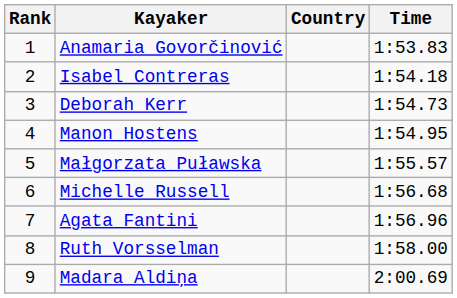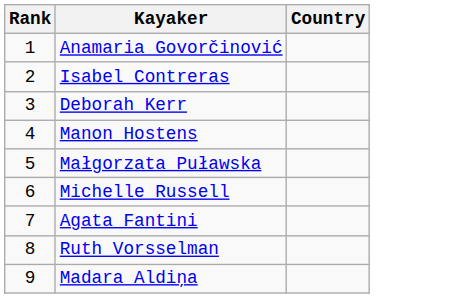 <table class="wikitable" style="text-align:center">
 <tr>
 <th>Rank</th>
 <th>Kayaker</th>
 <th>Country</th>
-<th>Time</th>
 </tr>
 <tr>
 <td>1</td>
 <td align="left"><a href='#'>Anamaria Govorčinović</a></td>
 <td align="left"></td>
-<td>1:53.83</td>
 </tr>
 <tr>
 <td>2</td>
 <td align="left"><a href='#'>Isabel Contreras</a></td>
 <td align="left"></td>
-<td>1:54.18</td>
 </tr>
 <tr>
 <td>3</td>
 <td align="left"><a href='#'>Deborah Kerr</a></td>
 <td align="left"></td>
-<td>1:54.73</td>
 </tr>
 <tr>
 <td>4</td>
 <td align="left"><a href='#'>Manon Hostens</a></td>
 <td align="left"></td>
-<td>1:54.95</td>
 </tr>
 <tr>
 <td>5</td>
 <td align="left"><a href='#'>Małgorzata Puławska</a></td>
 <td align="left"></td>
-<td>1:55.57</td>
 </tr>
 <tr>
 <td>6</td>
 <td align="left"><a href='#'>Michelle Russell</a></td>
 <td align="left"></td>
-<td>1:56.68</td>
 </tr>
 <tr>
 <td>7</td>
 <td align="left"><a href='#'>Agata Fantini</a></td>
 <td align="left"></td>
-<td>1:56.96</td>
 </tr>
 <tr>
 <td>8</td>
 <td align="left"><a href='#'>Ruth Vorsselman</a></td>
 <td align="left"></td>
-<td>1:58.00</td>
 </tr>
 <tr>
 <td>9</td>
 <td align="left"><a href='#'>Madara Aldiņa</a></td>
 <td align="left"></td>
-<td>2:00.69</td>
 </tr>
 </table>
